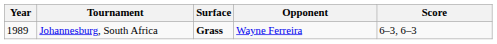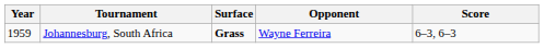 <table class="sortable wikitable" style=font-size:97%>
 <tr>
 <th style="width:40px">Year</th>
 <th style="width:220px">Tournament</th>
 <th style="width:50px">Surface</th>
 <th style="width:200px">Opponent</th>
 <th style="width:160px" class="unsortable">Score</th>
 </tr>
 <tr>
-<td>1989</td>
+<td>1959</td>
 <td><a href='#'>Johannesburg</a>, South Africa</td>
 <td><strong>Grass</strong></td>
 <td> <a href='#'>Wayne Ferreira</a></td>
 <td>6–3, 6–3</td>
 </tr>
 </table>
